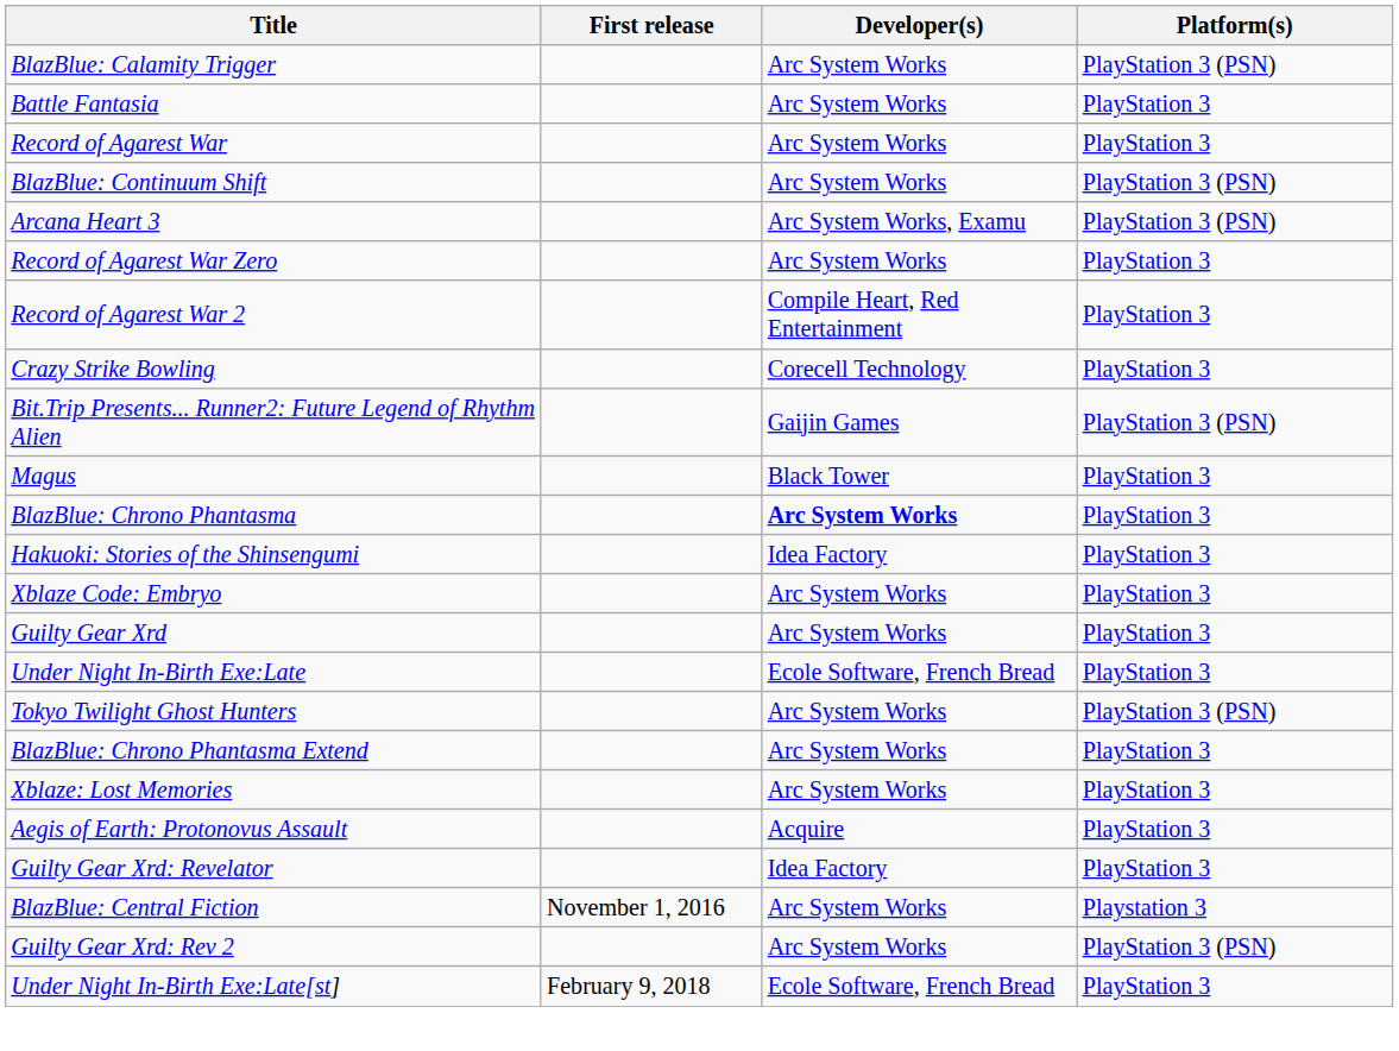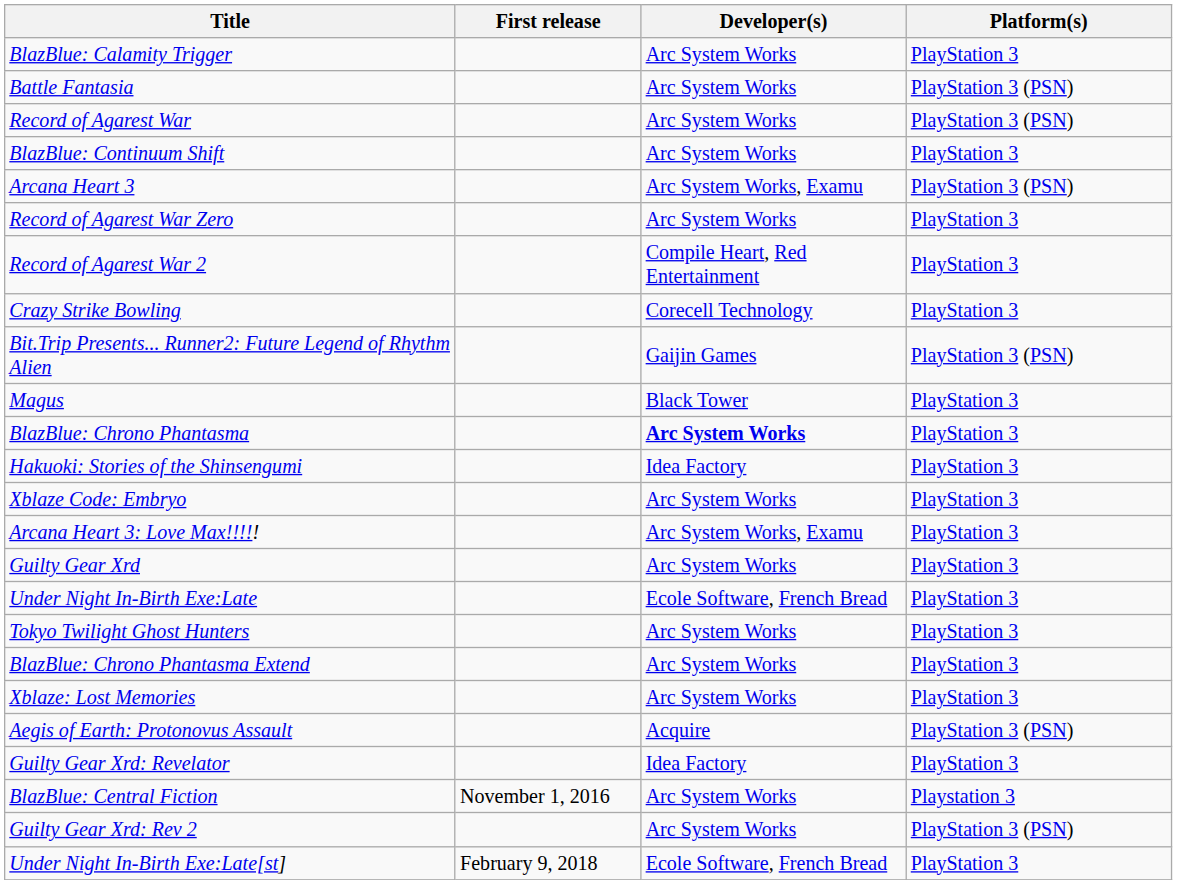 <table class="wikitable sortable" style="text-align:left;width:70%;font-size:95%;">
 <tr>
 <th style="width:34%;">Title</th>
 <th style="width:14%;">First release</th>
 <th style="width:20%;">Developer(s)</th>
 <th style="width:20%;">Platform(s)</th>
 </tr>
 <tr>
 <td><em><a href='#'>BlazBlue: Calamity Trigger</a></em></td>
 <td></td>
 <td><a href='#'>Arc System Works</a></td>
-<td><a href='#'>PlayStation 3</a> (<a href='#'>PSN</a>)</td>
+<td><a href='#'>PlayStation 3</a></td>
 </tr>
 <tr>
 <td><em><a href='#'>Battle Fantasia</a></em></td>
 <td></td>
 <td><a href='#'>Arc System Works</a></td>
-<td><a href='#'>PlayStation 3</a></td>
+<td><a href='#'>PlayStation 3</a> (<a href='#'>PSN</a>)</td>
 </tr>
 <tr>
 <td><em><a href='#'>Record of Agarest War</a></em></td>
 <td></td>
 <td><a href='#'>Arc System Works</a></td>
-<td><a href='#'>PlayStation 3</a></td>
+<td><a href='#'>PlayStation 3</a> (<a href='#'>PSN</a>)</td>
 </tr>
 <tr>
 <td><em><a href='#'>BlazBlue: Continuum Shift</a></em></td>
 <td></td>
 <td><a href='#'>Arc System Works</a></td>
-<td><a href='#'>PlayStation 3</a> (<a href='#'>PSN</a>)</td>
+<td><a href='#'>PlayStation 3</a></td>
 </tr>
 <tr>
 <td><em><a href='#'>Arcana Heart 3</a></em></td>
 <td></td>
 <td><a href='#'>Arc System Works</a>, <a href='#'>Examu</a></td>
 <td><a href='#'>PlayStation 3</a> (<a href='#'>PSN</a>)</td>
 </tr>
 <tr>
 <td><em><a href='#'>Record of Agarest War Zero</a></em></td>
 <td></td>
 <td><a href='#'>Arc System Works</a></td>
 <td><a href='#'>PlayStation 3</a></td>
 </tr>
 <tr>
 <td><em><a href='#'>Record of Agarest War 2</a></em></td>
 <td></td>
 <td><a href='#'>Compile Heart</a>, <a href='#'>Red Entertainment</a></td>
 <td><a href='#'>PlayStation 3</a></td>
 </tr>
 <tr>
 <td><em><a href='#'>Crazy Strike Bowling</a></em></td>
 <td></td>
 <td><a href='#'>Corecell Technology</a></td>
 <td><a href='#'>PlayStation 3</a></td>
 </tr>
 <tr>
 <td><em><a href='#'>Bit.Trip Presents... Runner2: Future Legend of Rhythm Alien</a></em></td>
 <td></td>
 <td><a href='#'>Gaijin Games</a></td>
 <td><a href='#'>PlayStation 3</a> (<a href='#'>PSN</a>)</td>
 </tr>
 <tr>
 <td><em><a href='#'>Magus</a></em></td>
 <td></td>
 <td><a href='#'>Black Tower</a></td>
 <td><a href='#'>PlayStation 3</a></td>
 </tr>
 <tr>
 <td><em><a href='#'>BlazBlue: Chrono Phantasma</a></em></td>
 <td></td>
 <td><strong><a href='#'>Arc System Works</a></strong></td>
 <td><a href='#'>PlayStation 3</a></td>
 </tr>
 <tr>
 <td><em><a href='#'>Hakuoki: Stories of the Shinsengumi</a></em></td>
 <td></td>
 <td><a href='#'>Idea Factory</a></td>
 <td><a href='#'>PlayStation 3</a></td>
 </tr>
 <tr>
 <td><em><a href='#'>Xblaze Code: Embryo</a></em></td>
 <td></td>
 <td><a href='#'>Arc System Works</a></td>
 <td><a href='#'>PlayStation 3</a></td>
 </tr>
 <tr>
+<td><em><a href='#'>Arcana Heart 3: Love Max!!!!</a>!</em></td>
+<td></td>
+<td><a href='#'>Arc System Works</a>, <a href='#'>Examu</a></td>
+<td><a href='#'>PlayStation 3</a></td>
+</tr>
+<tr>
 <td><em><a href='#'>Guilty Gear Xrd</a></em></td>
 <td></td>
 <td><a href='#'>Arc System Works</a></td>
 <td><a href='#'>PlayStation 3</a></td>
 </tr>
 <tr>
 <td><em><a href='#'>Under Night In-Birth Exe:Late</a></em></td>
 <td></td>
 <td><a href='#'>Ecole Software</a>, <a href='#'>French Bread</a></td>
 <td><a href='#'>PlayStation 3</a></td>
 </tr>
 <tr>
 <td><em><a href='#'>Tokyo Twilight Ghost Hunters</a></em></td>
 <td></td>
 <td><a href='#'>Arc System Works</a></td>
-<td><a href='#'>PlayStation 3</a> (<a href='#'>PSN</a>)</td>
+<td><a href='#'>PlayStation 3</a></td>
 </tr>
 <tr>
 <td><em><a href='#'>BlazBlue: Chrono Phantasma Extend</a></em></td>
 <td></td>
 <td><a href='#'>Arc System Works</a></td>
 <td><a href='#'>PlayStation 3</a></td>
 </tr>
 <tr>
 <td><em><a href='#'>Xblaze: Lost Memories</a></em></td>
 <td></td>
 <td><a href='#'>Arc System Works</a></td>
 <td><a href='#'>PlayStation 3</a></td>
 </tr>
 <tr>
 <td><em><a href='#'>Aegis of Earth: Protonovus Assault</a></em></td>
 <td></td>
 <td><a href='#'>Acquire</a></td>
-<td><a href='#'>PlayStation 3</a></td>
+<td><a href='#'>PlayStation 3</a> (<a href='#'>PSN</a>)</td>
 </tr>
 <tr>
 <td><em><a href='#'>Guilty Gear Xrd: Revelator</a></em></td>
 <td></td>
 <td><a href='#'>Idea Factory</a></td>
 <td><a href='#'>PlayStation 3</a></td>
 </tr>
 <tr>
 <td><em><a href='#'>BlazBlue: Central Fiction</a></em></td>
 <td>November 1, 2016</td>
 <td><a href='#'>Arc System Works</a></td>
 <td><a href='#'>Playstation 3</a></td>
 </tr>
 <tr>
 <td><em><a href='#'>Guilty Gear Xrd: Rev 2</a></em></td>
 <td></td>
 <td><a href='#'>Arc System Works</a></td>
 <td><a href='#'>PlayStation 3</a> (<a href='#'>PSN</a>)</td>
 </tr>
 <tr>
 <td><em><a href='#'>Under Night In-Birth Exe:Late[st</a>]</em></td>
 <td>February 9, 2018</td>
 <td><a href='#'>Ecole Software</a>, <a href='#'>French Bread</a></td>
 <td><a href='#'>PlayStation 3</a></td>
 </tr>
 </table>
